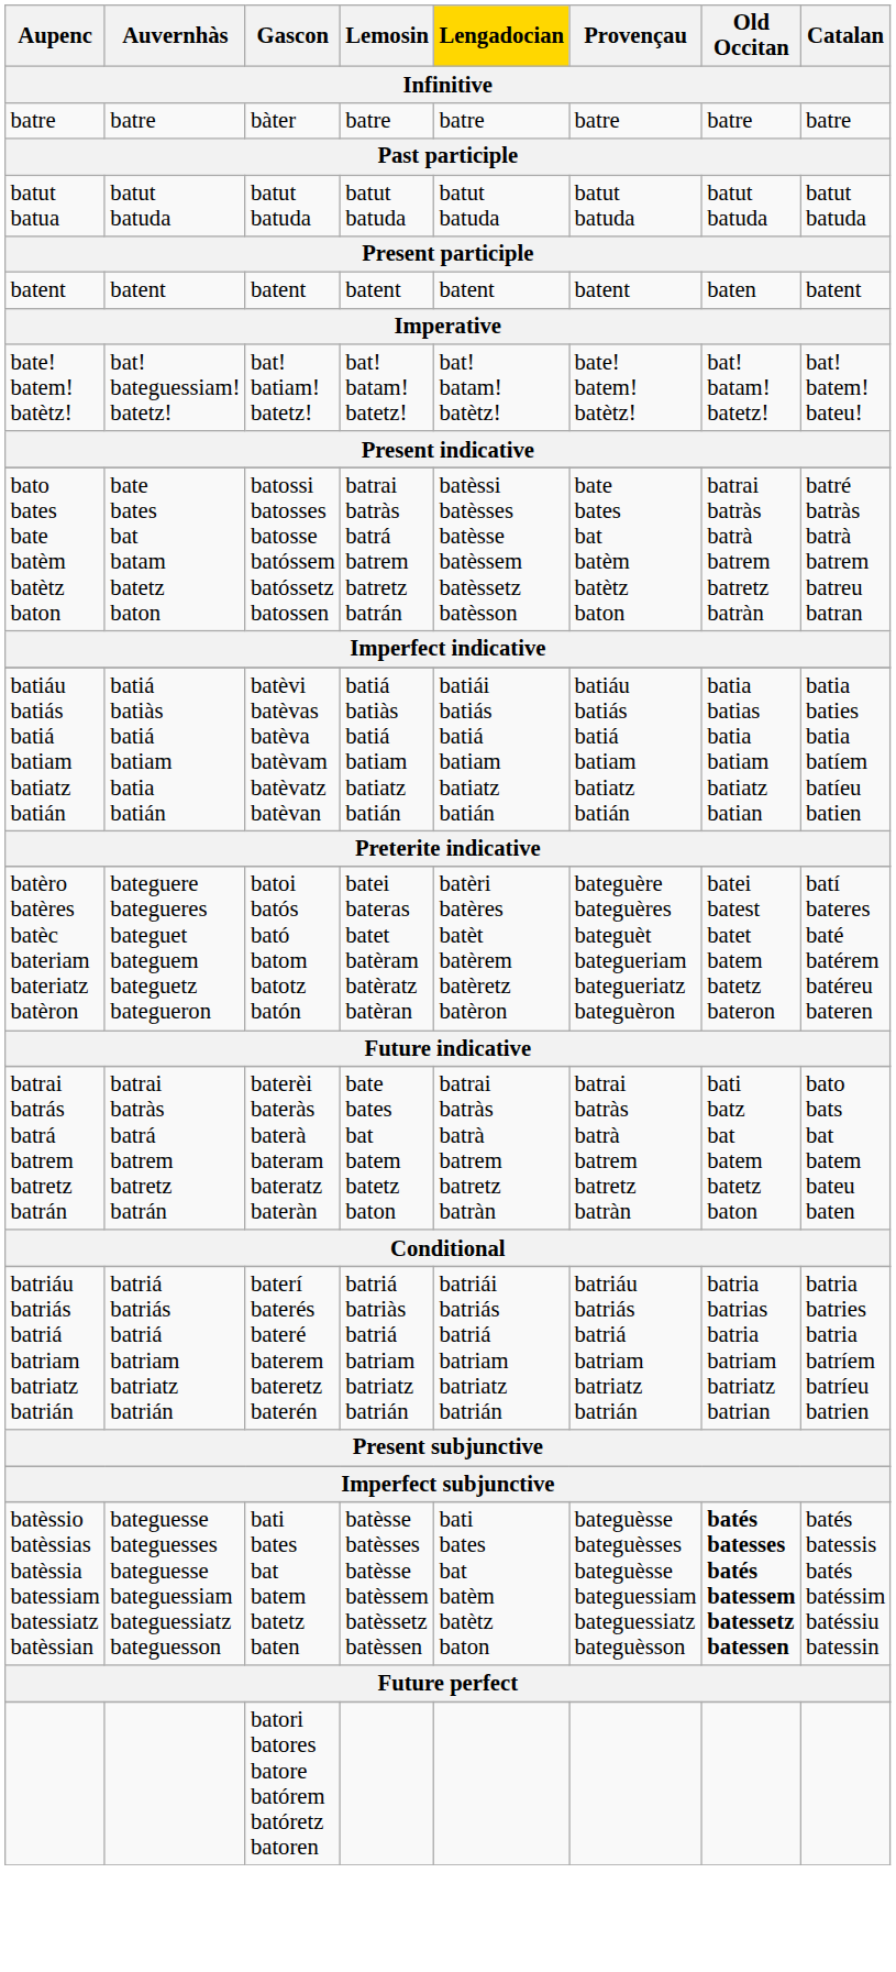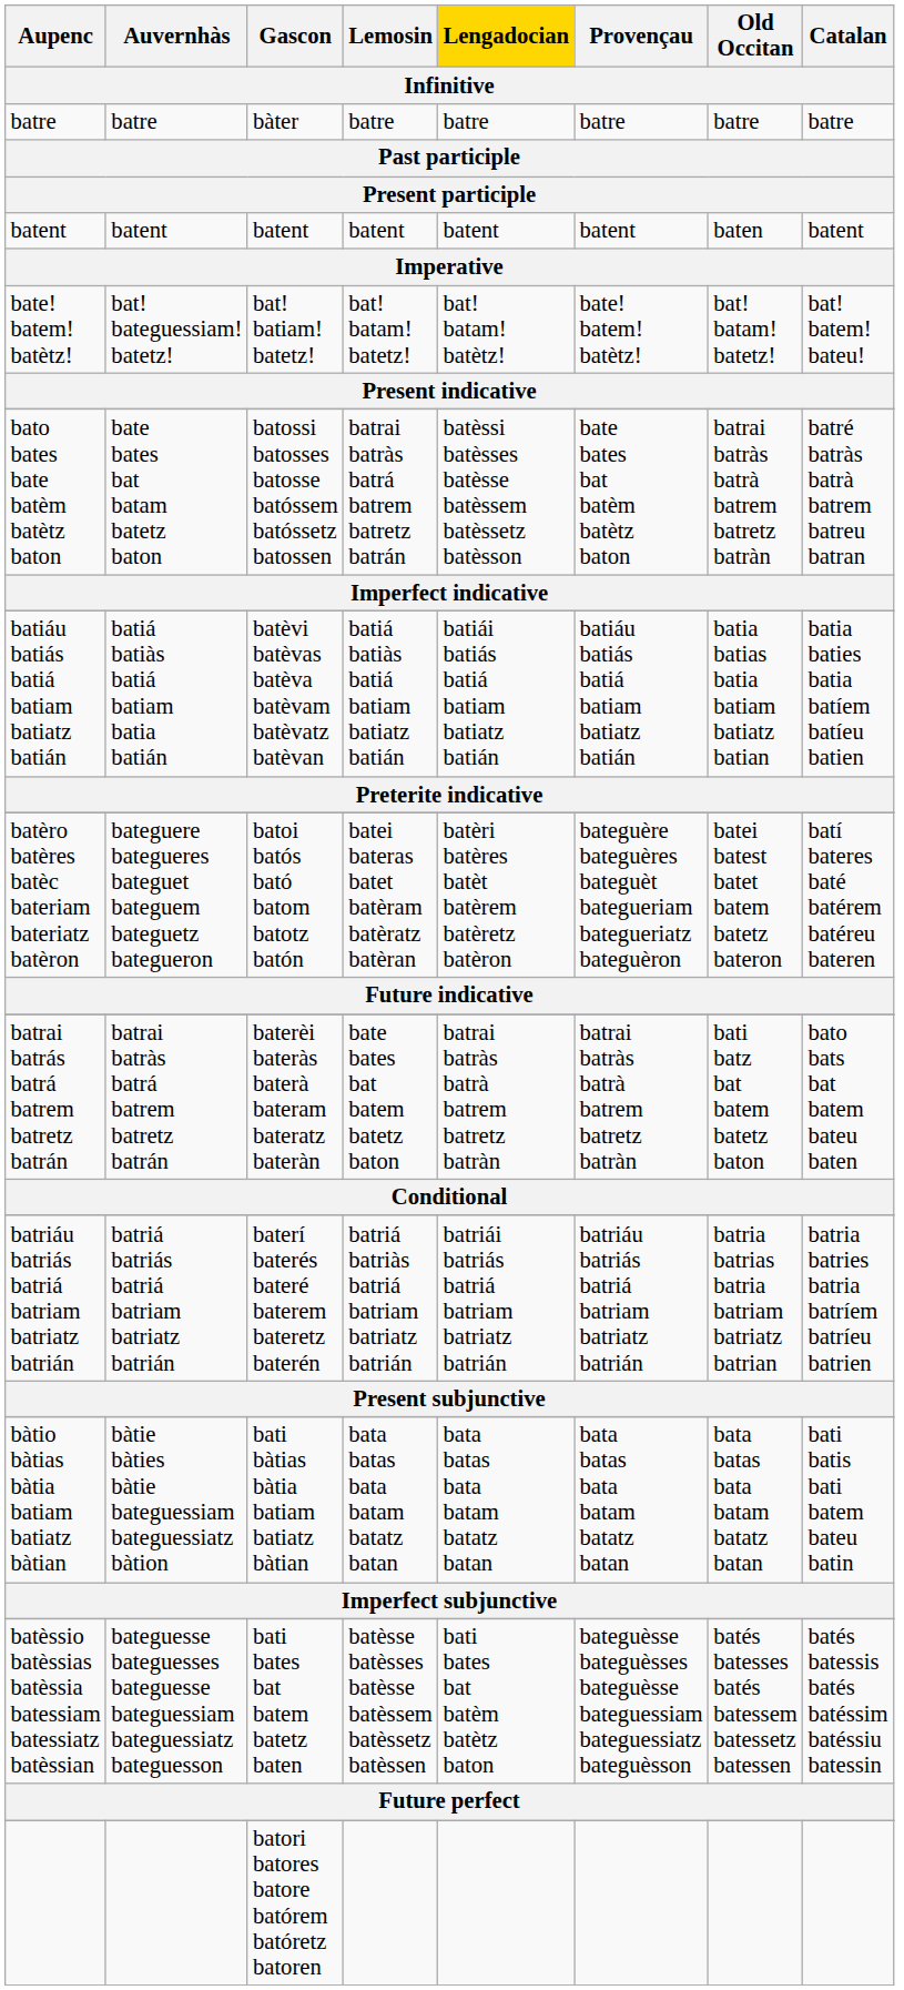 <table class="wikitable">
 <tr>
 <th style="text-align: center;">Aupenc</th>
 <th>Auvernhàs</th>
 <th>Gascon</th>
 <th>Lemosin</th>
 <th style="background:#FFD700">Lengadocian</th>
 <th>Provençau</th>
 <th>Old Occitan</th>
 <th>Catalan</th>
 </tr>
 <tr>
 <th colspan="8" style="text-align: center;">Infinitive</th>
 </tr>
 <tr>
 <td>batre </td>
 <td>batre </td>
 <td>bàter </td>
 <td>batre </td>
 <td>batre </td>
 <td>batre </td>
 <td>batre </td>
 <td>batre</td>
 </tr>
 <tr>
 <th colspan="8" style="text-align: center;">Past participle</th>
-</tr>
-<tr>
-<td>batut <br>batua </td>
-<td>batut <br>batuda </td>
-<td>batut <br>batuda </td>
-<td>batut <br>batuda </td>
-<td>batut <br>batuda </td>
-<td>batut <br>batuda </td>
-<td>batut <br>batuda </td>
-<td>batut<br>batuda</td>
 </tr>
 <tr>
 <th colspan="8" style="text-align: center;">Present participle</th>
 </tr>
 <tr>
 <td>batent </td>
 <td>batent </td>
 <td>batent </td>
 <td>batent </td>
 <td>batent </td>
 <td>batent </td>
 <td>baten </td>
 <td>batent</td>
 </tr>
 <tr>
 <th colspan="8" style="text-align: center;">Imperative</th>
 </tr>
 <tr>
 <td>bate! <br>batem! <br>batètz! </td>
 <td>bat! <br>bateguessiam! <br>batetz! </td>
 <td>bat! <br>batiam! <br>batetz! </td>
 <td>bat! <br>batam! <br>batetz! </td>
 <td>bat! <br>batam! <br>batètz! </td>
 <td>bate! <br>batem! <br>batètz! </td>
 <td>bat! <br>batam! <br>batetz! </td>
 <td>bat!<br>batem!<br>bateu!</td>
 </tr>
 <tr>
 <th colspan="8" style="text-align: center;">Present indicative</th>
 </tr>
 <tr>
 </tr>
 <tr>
 <td>bato <br>bates <br>bate <br>batèm <br>batètz <br>baton </td>
 <td>bate <br>bates <br>bat <br>batam <br>batetz <br>baton </td>
 <td>batossi <br>batosses <br>batosse <br>batóssem <br>batóssetz <br>batossen </td>
 <td>batrai <br>batràs <br>batrá <br>batrem <br>batretz <br>batrán </td>
 <td>batèssi <br>batèsses <br>batèsse <br>batèssem <br>batèssetz <br>batèsson </td>
 <td>bate <br>bates <br>bat <br>batèm <br>batètz <br>baton </td>
 <td>batrai <br>batràs <br>batrà <br>batrem <br>batretz <br>batràn </td>
 <td>batré<br>batràs<br>batrà<br>batrem<br>batreu<br>batran</td>
 </tr>
 <tr>
 <th colspan="8" style="text-align: center;">Imperfect indicative</th>
 </tr>
 <tr>
 </tr>
 <tr>
 <td>batiáu <br>batiás <br>batiá <br>batiam <br>batiatz <br>batián </td>
 <td>batiá <br>batiàs <br>batiá <br>batiam <br>batia <br>batián </td>
 <td>batèvi <br>batèvas <br>batèva <br>batèvam <br>batèvatz <br>batèvan </td>
 <td>batiá <br>batiàs <br>batiá <br>batiam <br>batiatz <br>batián </td>
 <td>batiái <br>batiás <br>batiá <br>batiam <br>batiatz <br>batián </td>
 <td>batiáu <br>batiás <br>batiá <br>batiam <br>batiatz <br>batián </td>
 <td>batia <br>batias <br>batia <br>batiam <br>batiatz <br>batian </td>
 <td>batia<br>baties<br>batia<br>batíem<br>batíeu<br>batien</td>
 </tr>
 <tr>
 <th colspan="8" style="text-align: center;">Preterite indicative</th>
 </tr>
 <tr>
 </tr>
 <tr>
 <td>batèro <br>batères <br>batèc <br>bateriam <br>bateriatz <br>batèron </td>
 <td>bateguere <br>bategueres <br>bateguet <br>bateguem <br>bateguetz <br>bategueron </td>
 <td>batoi <br>batós <br>bató <br>batom <br>batotz <br>batón </td>
 <td>batei <br>bateras <br>batet <br>batèram <br>batèratz <br>batèran </td>
 <td>batèri <br>batères <br>batèt <br>batèrem <br>batèretz <br>batèron </td>
 <td>bateguère <br>bateguères <br>bateguèt <br>bategueriam <br>bategueriatz <br>bateguèron </td>
 <td>batei <br>batest <br>batet <br>batem <br>batetz <br>bateron </td>
 <td>batí<br>bateres<br>baté<br>batérem<br>batéreu<br>bateren</td>
 </tr>
 <tr>
 <th colspan="8" style="text-align: center;">Future indicative</th>
 </tr>
 <tr>
 </tr>
 <tr>
 <td>batrai <br>batrás <br>batrá <br>batrem <br>batretz <br>batrán </td>
 <td>batrai <br>batràs <br>batrá <br>batrem <br>batretz <br>batrán </td>
 <td>baterèi <br>bateràs <br>baterà <br>bateram <br>bateratz <br>bateràn </td>
 <td>bate <br>bates <br>bat <br>batem <br>batetz <br>baton </td>
 <td>batrai <br>batràs <br>batrà <br>batrem <br>batretz <br>batràn </td>
 <td>batrai <br>batràs <br>batrà <br>batrem <br>batretz <br>batràn </td>
 <td>bati <br>batz <br>bat <br>batem <br>batetz <br>baton </td>
 <td>bato<br>bats<br>bat<br>batem<br>bateu<br>baten</td>
 </tr>
 <tr>
 <th colspan="8" style="text-align: center;">Conditional</th>
 </tr>
 <tr>
 </tr>
 <tr>
 <td>batriáu <br>batriás <br>batriá <br>batriam <br>batriatz <br>batrián </td>
 <td>batriá <br>batriás <br>batriá <br>batriam <br>batriatz <br>batrián </td>
 <td>baterí <br>baterés <br>bateré <br>baterem <br>bateretz <br>baterén </td>
 <td>batriá <br>batriàs <br>batriá <br>batriam <br>batriatz <br>batrián </td>
 <td>batriái <br>batriás <br>batriá <br>batriam <br>batriatz <br>batrián </td>
 <td>batriáu <br>batriás <br>batriá <br>batriam <br>batriatz <br>batrián </td>
 <td>batria <br>batrias <br>batria <br>batriam <br>batriatz <br>batrian </td>
 <td>batria<br>batries<br>batria<br>batríem<br>batríeu<br>batrien</td>
 </tr>
 <tr>
 <th colspan="8" style="text-align: center;">Present subjunctive</th>
 </tr>
 <tr>
 </tr>
 <tr>
+<td>bàtio <br>bàtias <br>bàtia <br>batiam <br>batiatz <br>bàtian </td>
+<td>bàtie <br>bàties <br>bàtie <br>bateguessiam <br>bateguessiatz <br>bàtion </td>
+<td>bati <br>bàtias <br>bàtia <br>batiam <br>batiatz <br>bàtian </td>
+<td>bata <br>batas <br>bata <br>batam <br>batatz <br>batan </td>
+<td>bata <br>batas <br>bata <br>batam <br>batatz <br>batan </td>
+<td>bata <br>batas <br>bata <br>batam <br>batatz <br>batan </td>
+<td>bata <br>batas <br>bata <br>batam <br>batatz <br>batan </td>
+<td>bati<br>batis<br>bati<br>batem<br>bateu<br>batin</td>
+</tr>
+<tr>
 <th colspan="8" style="text-align: center;">Imperfect subjunctive</th>
 </tr>
 <tr>
 </tr>
 <tr>
 <td>batèssio <br>batèssias <br>batèssia <br>batessiam <br>batessiatz <br>batèssian </td>
 <td>bateguesse <br>bateguesses <br>bateguesse <br>bateguessiam <br>bateguessiatz <br>bateguesson </td>
 <td>bati <br>bates <br>bat <br>batem <br>batetz <br>baten </td>
 <td>batèsse <br>batèsses <br>batèsse <br>batèssem <br>batèssetz <br>batèssen </td>
 <td>bati <br>bates <br>bat <br>batèm <br>batètz <br>baton </td>
 <td>bateguèsse <br>bateguèsses <br>bateguèsse <br>bateguessiam <br>bateguessiatz <br>bateguèsson </td>
-<td><strong>batés <br>batesses <br>batés <br>batessem <br>batessetz <br>batessen </strong></td>
+<td>batés <br>batesses <br>batés <br>batessem <br>batessetz <br>batessen </td>
 <td>batés<br>batessis<br>batés<br>batéssim<br>batéssiu<br>batessin</td>
 </tr>
 <tr>
 <th colspan="8" style="text-align: center;">Future perfect</th>
 </tr>
 <tr>
 </tr>
 <tr>
 <td></td>
 <td></td>
 <td>batori <br>batores <br>batore <br>batórem <br>batóretz <br>batoren </td>
 <td></td>
 <td></td>
 <td></td>
 <td></td>
 <td></td>
 </tr>
 </table>
